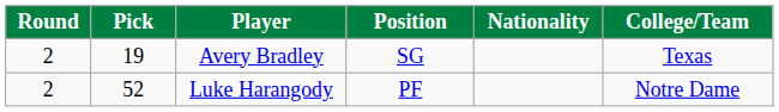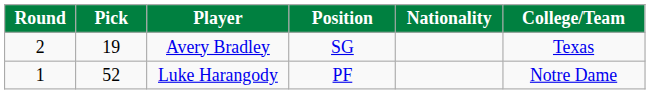 <table class="wikitable sortable sortable">
 <tr>
 <th style="background:#008040; color:white; width:10%;">Round</th>
 <th style="background:#008040; color:white; width:10%;">Pick</th>
 <th style="background:#008040; color:white; width:20%;">Player</th>
 <th style="background:#008040; color:white; width:15%;">Position</th>
 <th style="background:#008040; color:white; width:15%;">Nationality</th>
 <th style="background:#008040; color:white; width:20%;">College/Team</th>
 </tr>
 <tr style="text-align: center">
 <td>2</td>
 <td>19</td>
 <td><a href='#'>Avery Bradley</a></td>
 <td><a href='#'>SG</a></td>
 <td></td>
 <td><a href='#'>Texas</a></td>
 </tr>
 <tr style="text-align: center">
-<td>2</td>
+<td>1</td>
 <td>52</td>
 <td><a href='#'>Luke Harangody</a></td>
 <td><a href='#'>PF</a></td>
 <td></td>
 <td><a href='#'>Notre Dame</a></td>
 </tr>
 </table>
